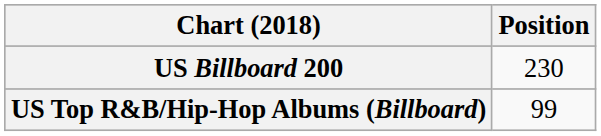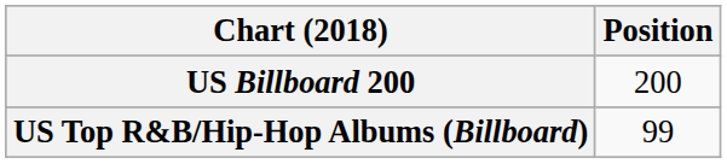 <table class="wikitable plainrowheaders" style="text-align:center">
 <tr>
 <th scope="col">Chart (2018)</th>
 <th scope="col">Position</th>
 </tr>
 <tr>
 <th scope="row">US <em>Billboard</em> 200</th>
-<td>230</td>
+<td>200</td>
 </tr>
 <tr>
 <th scope="row">US Top R&B/Hip-Hop Albums (<em>Billboard</em>)</th>
 <td>99</td>
 </tr>
 </table>
